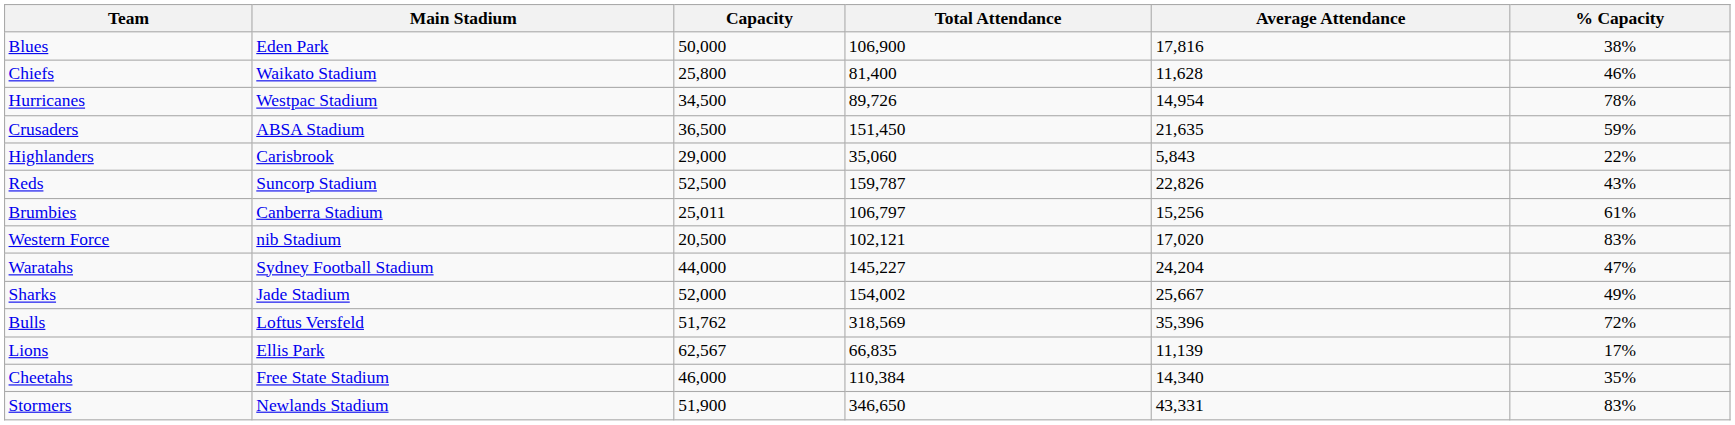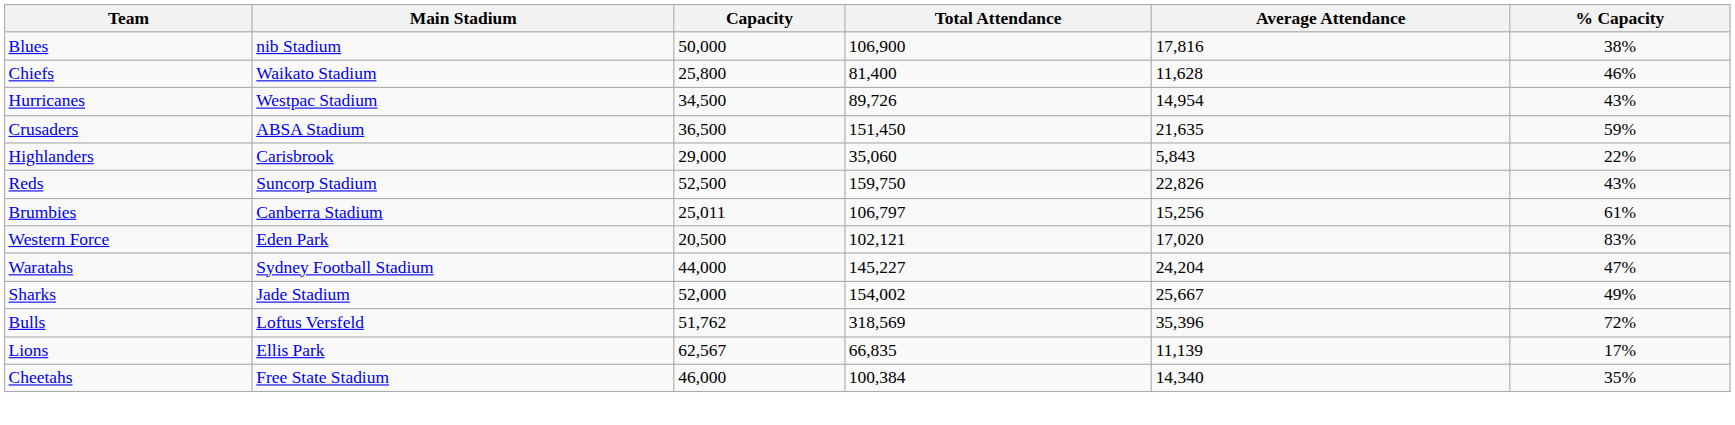 <table class="wikitable sortable" style="text-align:left; width:100%;">
 <tr>
 <th>Team</th>
 <th>Main Stadium</th>
 <th>Capacity</th>
 <th>Total Attendance</th>
 <th>Average Attendance</th>
 <th>% Capacity</th>
 </tr>
 <tr>
 <td> <a href='#'>Blues</a></td>
-<td><a href='#'>Eden Park</a></td>
+<td><a href='#'>nib Stadium</a></td>
 <td>50,000</td>
 <td>106,900</td>
 <td>17,816</td>
 <td style="text-align:center;">38%</td>
 </tr>
 <tr>
 <td> <a href='#'>Chiefs</a></td>
 <td><a href='#'>Waikato Stadium</a></td>
 <td>25,800</td>
 <td>81,400</td>
 <td>11,628</td>
 <td style="text-align:center;">46%</td>
 </tr>
 <tr>
 <td> <a href='#'>Hurricanes</a></td>
 <td><a href='#'>Westpac Stadium</a></td>
 <td>34,500</td>
 <td>89,726</td>
 <td>14,954</td>
-<td style="text-align:center;">78%</td>
+<td style="text-align:center;">43%</td>
 </tr>
 <tr>
 <td> <a href='#'>Crusaders</a></td>
 <td><a href='#'>ABSA Stadium</a></td>
 <td>36,500</td>
 <td>151,450</td>
 <td>21,635</td>
 <td style="text-align:center;">59%</td>
 </tr>
 <tr>
 <td> <a href='#'>Highlanders</a></td>
 <td><a href='#'>Carisbrook</a></td>
 <td>29,000</td>
 <td>35,060</td>
 <td>5,843</td>
 <td style="text-align:center;">22%</td>
 </tr>
 <tr>
 <td> <a href='#'>Reds</a></td>
 <td><a href='#'>Suncorp Stadium</a></td>
 <td>52,500</td>
-<td>159,787</td>
+<td>159,750</td>
 <td>22,826</td>
 <td style="text-align:center;">43%</td>
 </tr>
 <tr>
 <td> <a href='#'>Brumbies</a></td>
 <td><a href='#'>Canberra Stadium</a></td>
 <td>25,011</td>
 <td>106,797</td>
 <td>15,256</td>
 <td style="text-align:center;">61%</td>
 </tr>
 <tr>
 <td> <a href='#'>Western Force</a></td>
-<td><a href='#'>nib Stadium</a></td>
+<td><a href='#'>Eden Park</a></td>
 <td>20,500</td>
 <td>102,121</td>
 <td>17,020</td>
 <td style="text-align:center;">83%</td>
 </tr>
 <tr>
 <td> <a href='#'>Waratahs</a></td>
 <td><a href='#'>Sydney Football Stadium</a></td>
 <td>44,000</td>
 <td>145,227</td>
 <td>24,204</td>
 <td style="text-align:center;">47%</td>
 </tr>
 <tr>
 <td> <a href='#'>Sharks</a></td>
 <td><a href='#'>Jade Stadium</a></td>
 <td>52,000</td>
 <td>154,002</td>
 <td>25,667</td>
 <td style="text-align:center;">49%</td>
 </tr>
 <tr>
 <td> <a href='#'>Bulls</a></td>
 <td><a href='#'>Loftus Versfeld</a></td>
 <td>51,762</td>
 <td>318,569</td>
 <td>35,396</td>
 <td style="text-align:center;">72%</td>
 </tr>
 <tr>
 <td> <a href='#'>Lions</a></td>
 <td><a href='#'>Ellis Park</a></td>
 <td>62,567</td>
 <td>66,835</td>
 <td>11,139</td>
 <td style="text-align:center;">17%</td>
 </tr>
 <tr>
 <td> <a href='#'>Cheetahs</a></td>
 <td><a href='#'>Free State Stadium</a></td>
 <td>46,000</td>
-<td>110,384</td>
+<td>100,384</td>
 <td>14,340</td>
 <td style="text-align:center;">35%</td>
 </tr>
-<tr>
-<td> <a href='#'>Stormers</a></td>
-<td><a href='#'>Newlands Stadium</a></td>
-<td>51,900</td>
-<td>346,650</td>
-<td>43,331</td>
-<td style="text-align:center;">83%</td>
-</tr>
 </table>
